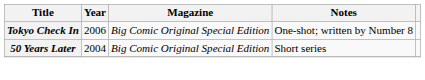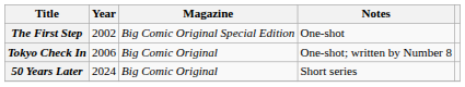 <table class="wikitable plainrowheaders sortable">
 <tr style="background:#ccc; text-align:center;">
 <th scope="col">Title</th>
 <th scope="col">Year</th>
 <th>Magazine</th>
 <th scope="col">Notes</th>
 <th scope="col" class="unsortable"></th>
 </tr>
 <tr>
+<th scope="row"><em>The First Step</em></th>
+<td>2002</td>
+<td><em>Big Comic Original Special Edition</em></td>
+<td>One-shot</td>
+<td align="center"></td>
+</tr>
+<tr>
 <th scope="row"><em>Tokyo Check In</em></th>
 <td>2006</td>
-<td><em>Big Comic Original Special Edition</em></td>
+<td><em>Big Comic Original</em></td>
 <td>One-shot; written by Number 8</td>
 <td align="center"></td>
 </tr>
 <tr>
 <th scope="row"><em>50 Years Later</em></th>
-<td>2004</td>
-<td><em>Big Comic Original Special Edition</em></td>
+<td>2024</td>
+<td><em>Big Comic Original</em></td>
 <td>Short series</td>
 <td align="center"></td>
 </tr>
 <tr>
 </tr>
 </table>
